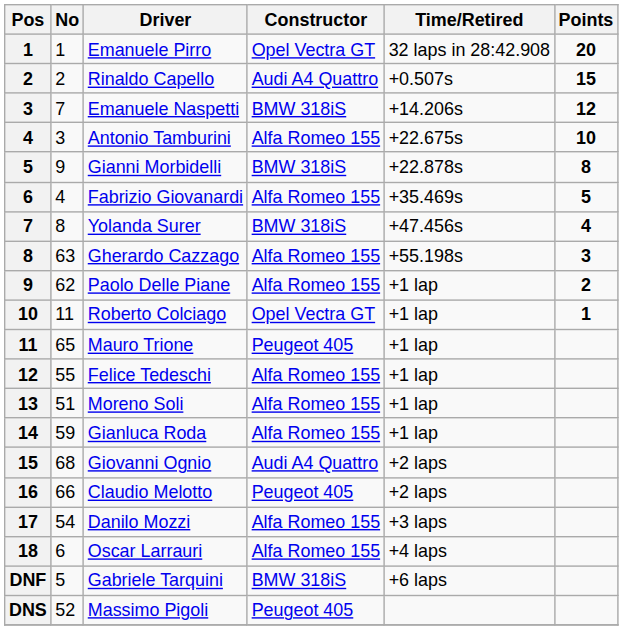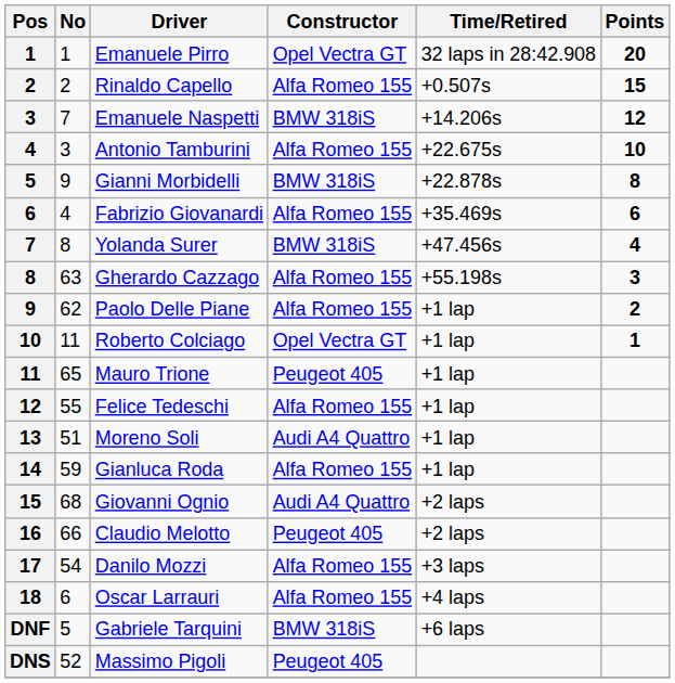 <table class="wikitable" style="font-size: 80%;">
 <tr>
 <th>Pos</th>
 <th>No</th>
 <th>Driver</th>
 <th>Constructor</th>
 <th>Time/Retired</th>
 <th>Points</th>
 </tr>
 <tr>
 <th>1</th>
 <td>1</td>
 <td> <a href='#'>Emanuele Pirro</a></td>
 <td><a href='#'> Opel Vectra GT</a></td>
 <td>32 laps in 28:42.908</td>
 <td align=center><strong>20</strong></td>
 </tr>
 <tr>
 <th>2</th>
 <td>2</td>
 <td> <a href='#'>Rinaldo Capello</a></td>
-<td><a href='#'>Audi A4 Quattro</a></td>
+<td><a href='#'>Alfa Romeo 155</a></td>
 <td>+0.507s</td>
 <td align=center><strong>15</strong></td>
 </tr>
 <tr>
 <th>3</th>
 <td>7</td>
 <td> <a href='#'>Emanuele Naspetti</a></td>
 <td><a href='#'>BMW 318iS</a></td>
 <td>+14.206s</td>
 <td align=center><strong>12</strong></td>
 </tr>
 <tr>
 <th>4</th>
 <td>3</td>
 <td> <a href='#'>Antonio Tamburini</a></td>
 <td><a href='#'>Alfa Romeo 155</a></td>
 <td>+22.675s</td>
 <td align=center><strong>10</strong></td>
 </tr>
 <tr>
 <th>5</th>
 <td>9</td>
 <td> <a href='#'>Gianni Morbidelli</a></td>
 <td><a href='#'>BMW 318iS</a></td>
 <td>+22.878s</td>
 <td align=center><strong>8</strong></td>
 </tr>
 <tr>
 <th>6</th>
 <td>4</td>
 <td> <a href='#'>Fabrizio Giovanardi</a></td>
 <td><a href='#'>Alfa Romeo 155</a></td>
 <td>+35.469s</td>
-<td align=center><strong>5</strong></td>
+<td align=center><strong>6</strong></td>
 </tr>
 <tr>
 <th>7</th>
 <td>8</td>
 <td> <a href='#'>Yolanda Surer</a></td>
 <td><a href='#'>BMW 318iS</a></td>
 <td>+47.456s</td>
 <td align=center><strong>4</strong></td>
 </tr>
 <tr>
 <th>8</th>
 <td>63</td>
 <td> <a href='#'>Gherardo Cazzago</a></td>
 <td><a href='#'>Alfa Romeo 155</a></td>
 <td>+55.198s</td>
 <td align=center><strong>3</strong></td>
 </tr>
 <tr>
 <th>9</th>
 <td>62</td>
 <td> <a href='#'>Paolo Delle Piane</a></td>
 <td><a href='#'>Alfa Romeo 155</a></td>
 <td>+1 lap</td>
 <td align=center><strong>2</strong></td>
 </tr>
 <tr>
 <th>10</th>
 <td>11</td>
 <td> <a href='#'>Roberto Colciago</a></td>
 <td><a href='#'> Opel Vectra GT</a></td>
 <td>+1 lap</td>
 <td align=center><strong>1</strong></td>
 </tr>
 <tr>
 <th>11</th>
 <td>65</td>
 <td> <a href='#'>Mauro Trione</a></td>
 <td><a href='#'>Peugeot 405</a></td>
 <td>+1 lap</td>
 <td></td>
 </tr>
 <tr>
 <th>12</th>
 <td>55</td>
 <td> <a href='#'>Felice Tedeschi</a></td>
 <td><a href='#'>Alfa Romeo 155</a></td>
 <td>+1 lap</td>
 <td></td>
 </tr>
 <tr>
 <th>13</th>
 <td>51</td>
 <td> <a href='#'>Moreno Soli</a></td>
-<td><a href='#'>Alfa Romeo 155</a></td>
+<td><a href='#'>Audi A4 Quattro</a></td>
 <td>+1 lap</td>
 <td></td>
 </tr>
 <tr>
 <th>14</th>
 <td>59</td>
 <td> <a href='#'>Gianluca Roda</a></td>
 <td><a href='#'>Alfa Romeo 155</a></td>
 <td>+1 lap</td>
 <td></td>
 </tr>
 <tr>
 <th>15</th>
 <td>68</td>
 <td> <a href='#'>Giovanni Ognio</a></td>
 <td><a href='#'>Audi A4 Quattro</a></td>
 <td>+2 laps</td>
 <td></td>
 </tr>
 <tr>
 <th>16</th>
 <td>66</td>
 <td> <a href='#'>Claudio Melotto</a></td>
 <td><a href='#'>Peugeot 405</a></td>
 <td>+2 laps</td>
 <td></td>
 </tr>
 <tr>
 <th>17</th>
 <td>54</td>
 <td> <a href='#'>Danilo Mozzi</a></td>
 <td><a href='#'>Alfa Romeo 155</a></td>
 <td>+3 laps</td>
 <td></td>
 </tr>
 <tr>
 <th>18</th>
 <td>6</td>
 <td> <a href='#'>Oscar Larrauri</a></td>
 <td><a href='#'>Alfa Romeo 155</a></td>
 <td>+4 laps</td>
 <td></td>
 </tr>
 <tr>
 <th>DNF</th>
 <td>5</td>
 <td> <a href='#'>Gabriele Tarquini</a></td>
 <td><a href='#'>BMW 318iS</a></td>
 <td>+6 laps</td>
 <td></td>
 </tr>
 <tr>
 <th>DNS</th>
 <td>52</td>
 <td> <a href='#'>Massimo Pigoli</a></td>
 <td><a href='#'>Peugeot 405</a></td>
 <td></td>
 <td></td>
 </tr>
 <tr>
 </tr>
 </table>
